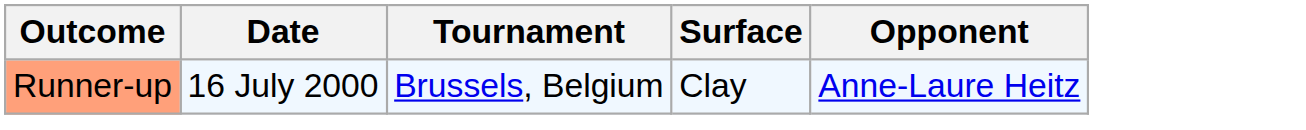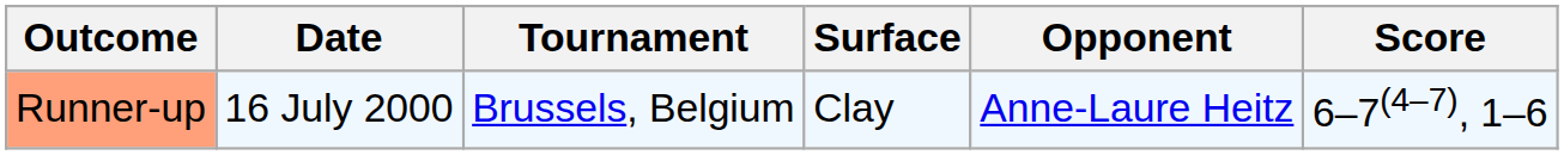 <table class="sortable wikitable" style=font-size:97%>
 <tr>
 <th>Outcome</th>
 <th>Date</th>
 <th>Tournament</th>
 <th>Surface</th>
 <th>Opponent</th>
+<th class="unsortable">Score</th>
 </tr>
 <tr style="background:#f0f8ff;">
 <td bgcolor="FFA07A">Runner-up</td>
 <td>16 July 2000</td>
 <td><a href='#'>Brussels</a>, Belgium</td>
 <td>Clay</td>
 <td> <a href='#'>Anne-Laure Heitz</a></td>
+<td>6–7<sup>(4–7)</sup>, 1–6</td>
 </tr>
 </table>
